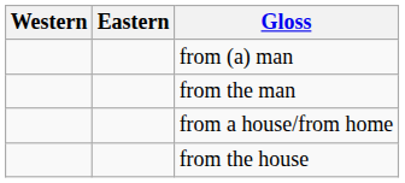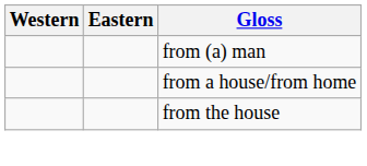 <table class="wikitable">
 <tr>
 <th>Western</th>
 <th>Eastern</th>
 <th><a href='#'>Gloss</a></th>
 </tr>
 <tr>
 <td></td>
 <td></td>
 <td>from (a) man</td>
 </tr>
 <tr>
 <td></td>
 <td></td>
-<td>from the man</td>
-</tr>
-<tr>
-<td></td>
-<td></td>
 <td>from a house/from home</td>
 </tr>
 <tr>
 <td></td>
 <td></td>
 <td>from the house</td>
 </tr>
 </table>
